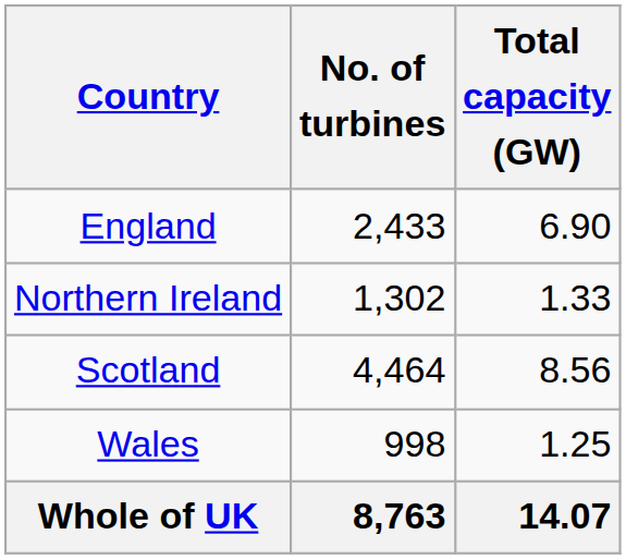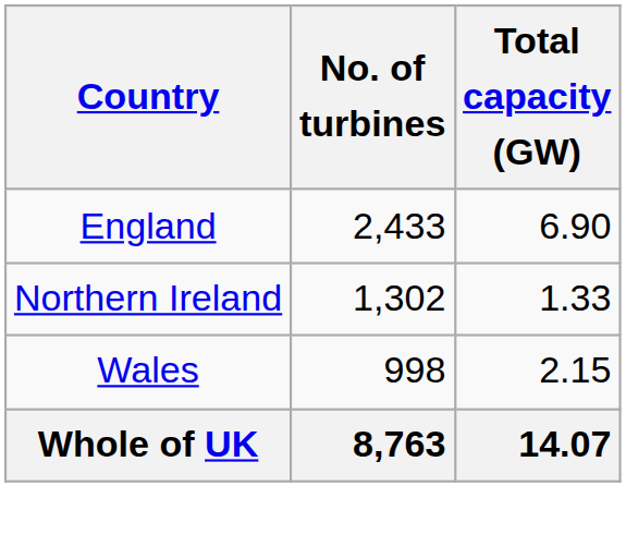 <table class="wikitable" style="font-size:100%;border:0px;text-align:center;line-height:150%;">
 <tr>
 <th scope="col"><a href='#'>Country</a></th>
 <th scope="col">No. of<br>turbines</th>
 <th scope="col">Total<br><a href='#'>capacity</a><br>(GW)</th>
 </tr>
 <tr>
 <td><a href='#'>England</a></td>
 <td style="text-align:right;">2,433</td>
 <td style="text-align:right;">6.90</td>
 </tr>
 <tr>
 <td><a href='#'>Northern Ireland</a></td>
 <td style="text-align:right;">1,302</td>
 <td style="text-align:right;">1.33</td>
 </tr>
 <tr>
-<td><a href='#'>Scotland</a></td>
-<td style="text-align:right;">4,464</td>
-<td style="text-align:right;">8.56</td>
-</tr>
-<tr>
 <td><a href='#'>Wales</a></td>
 <td style="text-align:right;">998</td>
-<td style="text-align:right;">1.25</td>
+<td style="text-align:right;">2.15</td>
 </tr>
 <tr>
 <th>Whole of <a href='#'>UK</a></th>
 <th style="text-align:right;">8,763</th>
 <th style="text-align:right;">14.07</th>
 </tr>
 </table>
